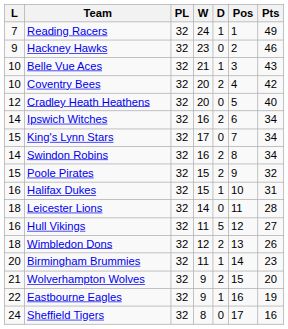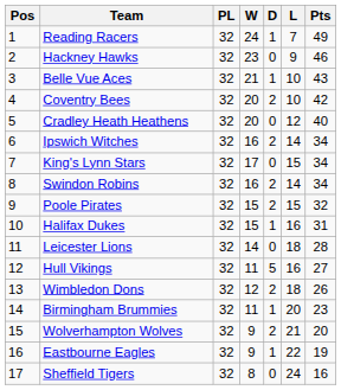 <table class=wikitable width="400">
 <tr>
-<th>L</th>
+<th>Pos</th>
 <th>Team</th>
 <th>PL</th>
 <th>W</th>
 <th>D</th>
-<th>Pos</th>
+<th>L</th>
 <th>Pts</th>
 </tr>
 <tr>
-<td align="center">7</td>
+<td>1</td>
 <td><a href='#'>Reading Racers</a></td>
 <td align="center">32</td>
 <td align="center">24</td>
 <td align="center">1</td>
-<td>1</td>
+<td align="center">7</td>
 <td align="center">49</td>
 </tr>
 <tr>
-<td align="center">9</td>
+<td>2</td>
 <td><a href='#'>Hackney Hawks</a></td>
 <td align="center">32</td>
 <td align="center">23</td>
 <td align="center">0</td>
-<td>2</td>
+<td align="center">9</td>
 <td align="center">46</td>
 </tr>
 <tr>
-<td align="center">10</td>
+<td>3</td>
 <td><a href='#'>Belle Vue Aces</a></td>
 <td align="center">32</td>
 <td align="center">21</td>
 <td align="center">1</td>
-<td>3</td>
+<td align="center">10</td>
 <td align="center">43</td>
 </tr>
 <tr>
-<td align="center">10</td>
+<td>4</td>
 <td><a href='#'>Coventry Bees</a></td>
 <td align="center">32</td>
 <td align="center">20</td>
 <td align="center">2</td>
-<td>4</td>
+<td align="center">10</td>
 <td align="center">42</td>
 </tr>
 <tr>
-<td align="center">12</td>
+<td>5</td>
 <td><a href='#'>Cradley Heath Heathens</a></td>
 <td align="center">32</td>
 <td align="center">20</td>
 <td align="center">0</td>
-<td>5</td>
+<td align="center">12</td>
 <td align="center">40</td>
 </tr>
 <tr>
-<td align="center">14</td>
+<td>6</td>
 <td><a href='#'>Ipswich Witches</a></td>
 <td align="center">32</td>
 <td align="center">16</td>
 <td align="center">2</td>
-<td>6</td>
+<td align="center">14</td>
 <td align="center">34</td>
 </tr>
 <tr>
-<td align="center">15</td>
+<td>7</td>
 <td><a href='#'>King's Lynn Stars</a></td>
 <td align="center">32</td>
 <td align="center">17</td>
 <td align="center">0</td>
-<td>7</td>
+<td align="center">15</td>
 <td align="center">34</td>
 </tr>
 <tr>
-<td align="center">14</td>
+<td>8</td>
 <td><a href='#'>Swindon Robins</a></td>
 <td align="center">32</td>
 <td align="center">16</td>
 <td align="center">2</td>
-<td>8</td>
+<td align="center">14</td>
 <td align="center">34</td>
 </tr>
 <tr>
-<td align="center">15</td>
+<td>9</td>
 <td><a href='#'>Poole Pirates</a></td>
 <td align="center">32</td>
 <td align="center">15</td>
 <td align="center">2</td>
-<td>9</td>
+<td align="center">15</td>
 <td align="center">32</td>
 </tr>
 <tr>
-<td align="center">16</td>
+<td>10</td>
 <td><a href='#'>Halifax Dukes</a></td>
 <td align="center">32</td>
 <td align="center">15</td>
 <td align="center">1</td>
-<td>10</td>
+<td align="center">16</td>
 <td align="center">31</td>
 </tr>
 <tr>
-<td align="center">18</td>
+<td>11</td>
 <td><a href='#'>Leicester Lions</a></td>
 <td align="center">32</td>
 <td align="center">14</td>
 <td align="center">0</td>
-<td>11</td>
+<td align="center">18</td>
 <td align="center">28</td>
 </tr>
 <tr>
-<td align="center">16</td>
+<td>12</td>
 <td><a href='#'>Hull Vikings</a></td>
 <td align="center">32</td>
 <td align="center">11</td>
 <td align="center">5</td>
-<td>12</td>
+<td align="center">16</td>
 <td align="center">27</td>
 </tr>
 <tr>
-<td align="center">18</td>
+<td>13</td>
 <td><a href='#'>Wimbledon Dons</a></td>
 <td align="center">32</td>
 <td align="center">12</td>
 <td align="center">2</td>
-<td>13</td>
+<td align="center">18</td>
 <td align="center">26</td>
 </tr>
 <tr>
-<td align="center">20</td>
+<td>14</td>
 <td><a href='#'>Birmingham Brummies</a></td>
 <td align="center">32</td>
 <td align="center">11</td>
 <td align="center">1</td>
-<td>14</td>
+<td align="center">20</td>
 <td align="center">23</td>
 </tr>
 <tr>
-<td align="center">21</td>
+<td>15</td>
 <td><a href='#'>Wolverhampton Wolves</a></td>
 <td align="center">32</td>
 <td align="center">9</td>
 <td align="center">2</td>
-<td>15</td>
+<td align="center">21</td>
 <td align="center">20</td>
 </tr>
 <tr>
-<td align="center">22</td>
+<td>16</td>
 <td><a href='#'>Eastbourne Eagles</a></td>
 <td align="center">32</td>
 <td align="center">9</td>
 <td align="center">1</td>
-<td>16</td>
+<td align="center">22</td>
 <td align="center">19</td>
 </tr>
 <tr>
-<td align="center">24</td>
+<td>17</td>
 <td><a href='#'>Sheffield Tigers</a></td>
 <td align="center">32</td>
 <td align="center">8</td>
 <td align="center">0</td>
-<td>17</td>
+<td align="center">24</td>
 <td align="center">16</td>
 </tr>
 </table>
